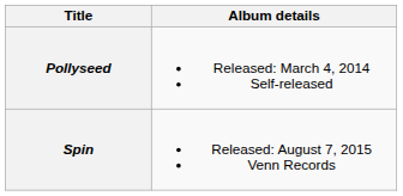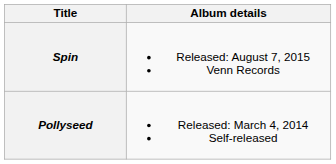 <table class="wikitable plainrowheaders" style="text-align:center;">
 <tr>
 <th scope="col" style="width:10em;">Title</th>
 <th scope="col" style="width:17em;">Album details</th>
 </tr>
 <tr>
+<th scope="row"><em>Spin</em></th>
+<td><br><ul><li>Released: August 7, 2015</li><li>Venn Records</li></ul></td>
+</tr>
+<tr>
 <th scope="row"><em>Pollyseed</em></th>
 <td><br><ul><li>Released: March 4, 2014</li><li>Self-released</li></ul></td>
 </tr>
-<tr>
-<th scope="row"><em>Spin</em></th>
-<td><br><ul><li>Released: August 7, 2015</li><li>Venn Records</li></ul></td>
-</tr>
 </table>
